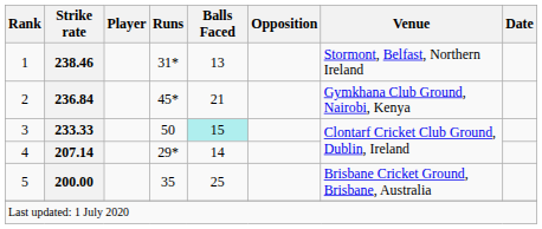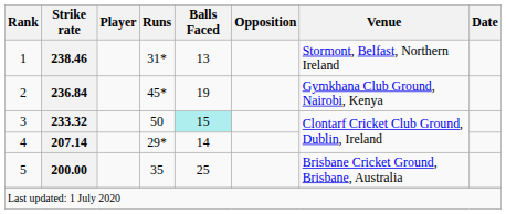 <table class="wikitable plainrowheaders sortable">
 <tr>
 <th scope=col>Rank</th>
 <th scope=col>Strike rate</th>
 <th scope=col>Player</th>
 <th scope=col>Runs</th>
 <th scope=col>Balls Faced</th>
 <th scope=col>Opposition</th>
 <th scope=col>Venue</th>
 <th scope=col>Date</th>
 </tr>
 <tr>
 <td align=center>1</td>
 <th scope=row style="text-align:center;">238.46</th>
 <td></td>
 <td align=center>31*</td>
 <td align=center>13</td>
 <td></td>
 <td><a href='#'>Stormont</a>, <a href='#'>Belfast</a>, Northern Ireland</td>
 <td></td>
 </tr>
 <tr>
 <td align=center>2</td>
 <th scope=row style="text-align:center;">236.84</th>
 <td></td>
 <td align=center>45*</td>
-<td align=center>21</td>
+<td align=center>19</td>
 <td></td>
 <td><a href='#'>Gymkhana Club Ground</a>, <a href='#'>Nairobi</a>, Kenya</td>
 <td></td>
 </tr>
 <tr>
 <td align=center>3</td>
-<th scope=row style="text-align:center;">233.33</th>
+<th scope=row style="text-align:center;">233.32</th>
 <td></td>
 <td align=center>50</td>
 <td align=center style="background: paleturquoise;">15</td>
 <td></td>
 <td rowspan=2><a href='#'>Clontarf Cricket Club Ground</a>, <a href='#'>Dublin</a>, Ireland</td>
 <td></td>
 </tr>
 <tr>
 <td align=center>4</td>
 <th scope=row style="text-align:center;">207.14</th>
 <td></td>
 <td align=center>29*</td>
 <td align=center>14</td>
 <td></td>
 <td></td>
 </tr>
 <tr>
 <td align=center>5</td>
 <th scope=row style="text-align:center;">200.00</th>
 <td></td>
 <td align=center>35</td>
 <td align=center>25</td>
 <td></td>
 <td><a href='#'>Brisbane Cricket Ground</a>, <a href='#'>Brisbane</a>, Australia</td>
 <td> </td>
 </tr>
 <tr>
 </tr>
 <tr class=sortbottom>
 <td colspan=8><small>Last updated: 1 July 2020</small></td>
 </tr>
 </table>
